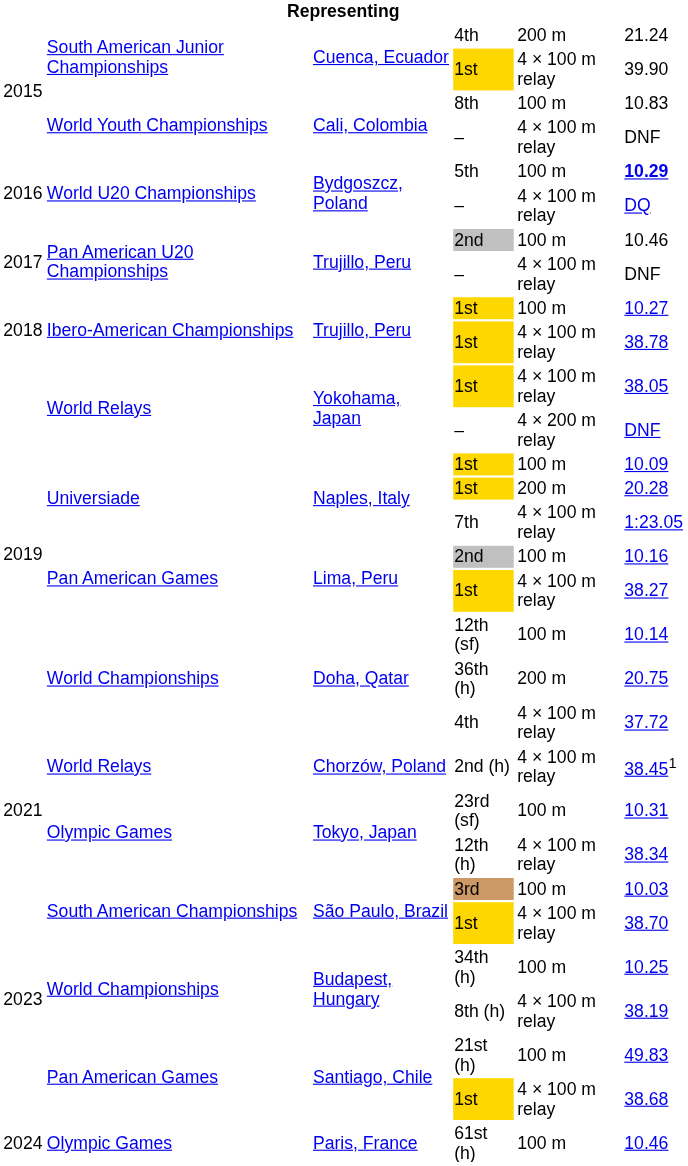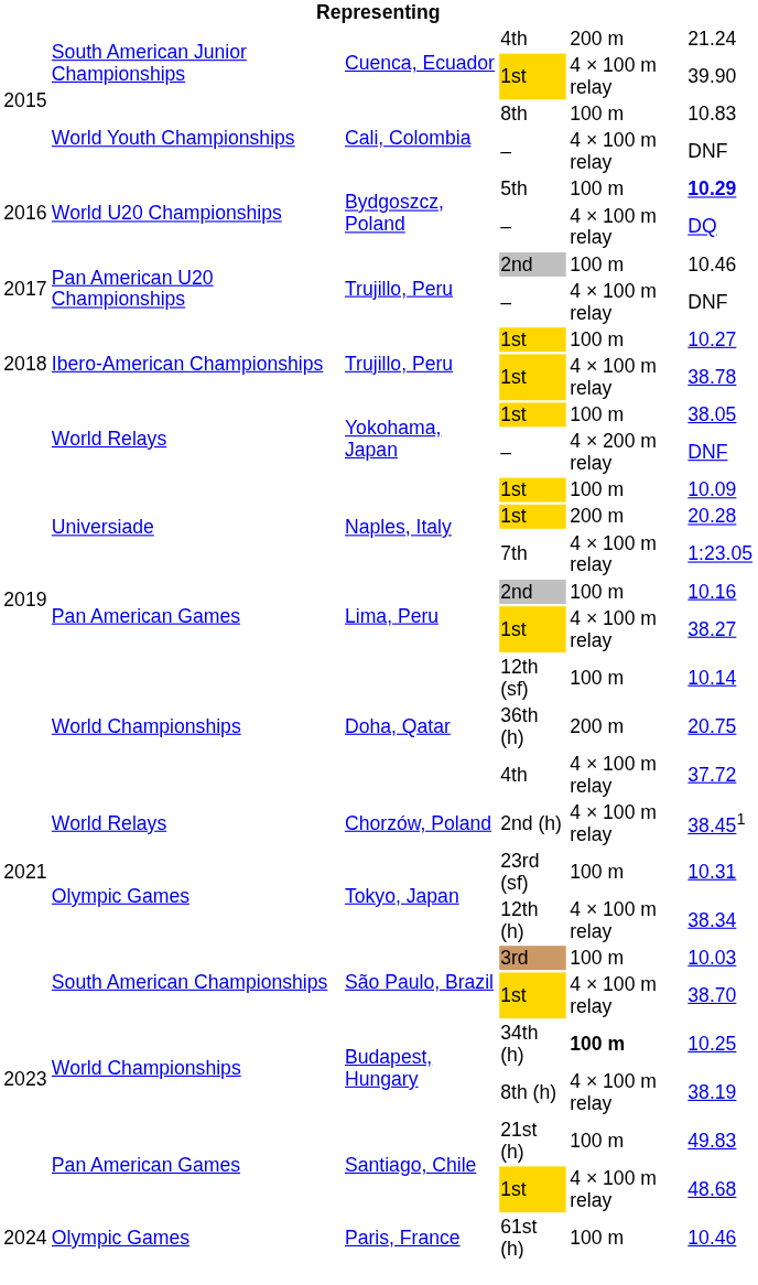 <table>
 <tr>
 <th colspan="6">Representing </th>
 </tr>
 <tr>
 <td rowspan=4>2015</td>
 <td rowspan=2><a href='#'>South American Junior Championships</a></td>
 <td rowspan=2><a href='#'>Cuenca, Ecuador</a></td>
 <td>4th</td>
 <td>200 m</td>
 <td>21.24</td>
 </tr>
 <tr>
 <td bgcolor=gold>1st</td>
 <td>4 × 100 m relay</td>
 <td>39.90</td>
 </tr>
 <tr>
 <td rowspan=2><a href='#'>World Youth Championships</a></td>
 <td rowspan=2><a href='#'>Cali, Colombia</a></td>
 <td>8th</td>
 <td>100 m</td>
 <td>10.83</td>
 </tr>
 <tr>
 <td>–</td>
 <td>4 × 100 m relay</td>
 <td>DNF</td>
 </tr>
 <tr>
 <td rowspan=2>2016</td>
 <td rowspan=2><a href='#'>World U20 Championships</a></td>
 <td rowspan=2><a href='#'>Bydgoszcz, Poland</a></td>
 <td>5th</td>
 <td>100 m</td>
 <td><strong><a href='#'>10.29</a></strong></td>
 </tr>
 <tr>
 <td>–</td>
 <td>4 × 100 m relay</td>
 <td><a href='#'>DQ</a></td>
 </tr>
 <tr>
 <td rowspan=2>2017</td>
 <td rowspan=2><a href='#'>Pan American U20 Championships</a></td>
 <td rowspan=2><a href='#'>Trujillo, Peru</a></td>
 <td bgcolor=silver>2nd</td>
 <td>100 m</td>
 <td>10.46</td>
 </tr>
 <tr>
 <td>–</td>
 <td>4 × 100 m relay</td>
 <td>DNF</td>
 </tr>
 <tr>
 <td rowspan=2>2018</td>
 <td rowspan=2><a href='#'>Ibero-American Championships</a></td>
 <td rowspan=2><a href='#'>Trujillo, Peru</a></td>
 <td bgcolor=gold>1st</td>
 <td>100 m</td>
 <td><a href='#'>10.27</a></td>
 </tr>
 <tr>
 <td bgcolor=gold>1st</td>
 <td>4 × 100 m relay</td>
 <td><a href='#'>38.78</a></td>
 </tr>
 <tr>
 <td rowspan=10>2019</td>
 <td rowspan=2><a href='#'>World Relays</a></td>
 <td rowspan=2><a href='#'>Yokohama, Japan</a></td>
 <td bgcolor=gold>1st</td>
-<td>4 × 100 m relay</td>
+<td>100 m</td>
 <td><a href='#'>38.05</a></td>
 </tr>
 <tr>
 <td>–</td>
 <td>4 × 200 m relay</td>
 <td><a href='#'>DNF</a></td>
 </tr>
 <tr>
 <td rowspan=3><a href='#'>Universiade</a></td>
 <td rowspan=3><a href='#'>Naples, Italy</a></td>
 <td bgcolor=gold>1st</td>
 <td>100 m</td>
 <td><a href='#'>10.09</a></td>
 </tr>
 <tr>
 <td bgcolor=gold>1st</td>
 <td>200 m</td>
 <td><a href='#'>20.28</a></td>
 </tr>
 <tr>
 <td>7th</td>
 <td>4 × 100 m relay</td>
 <td><a href='#'>1:23.05</a></td>
 </tr>
 <tr>
 <td rowspan=2><a href='#'>Pan American Games</a></td>
 <td rowspan=2><a href='#'>Lima, Peru</a></td>
 <td bgcolor=silver>2nd</td>
 <td>100 m</td>
 <td><a href='#'>10.16</a></td>
 </tr>
 <tr>
 <td bgcolor=gold>1st</td>
 <td>4 × 100 m relay</td>
 <td><a href='#'>38.27</a></td>
 </tr>
 <tr>
 <td rowspan=3><a href='#'>World Championships</a></td>
 <td rowspan=3><a href='#'>Doha, Qatar</a></td>
 <td>12th (sf)</td>
 <td>100 m</td>
 <td><a href='#'>10.14</a></td>
 </tr>
 <tr>
 <td>36th (h)</td>
 <td>200 m</td>
 <td><a href='#'>20.75</a></td>
 </tr>
 <tr>
 <td>4th</td>
 <td>4 × 100 m relay</td>
 <td><a href='#'>37.72</a></td>
 </tr>
 <tr>
 <td rowspan=3>2021</td>
 <td><a href='#'>World Relays</a></td>
 <td><a href='#'>Chorzów, Poland</a></td>
 <td>2nd (h)</td>
 <td>4 × 100 m relay</td>
 <td><a href='#'>38.45</a><sup>1</sup></td>
 </tr>
 <tr>
 <td rowspan=2><a href='#'>Olympic Games</a></td>
 <td rowspan=2><a href='#'>Tokyo, Japan</a></td>
 <td>23rd (sf)</td>
 <td>100 m</td>
 <td><a href='#'>10.31</a></td>
 </tr>
 <tr>
 <td>12th (h)</td>
 <td>4 × 100 m relay</td>
 <td><a href='#'>38.34</a></td>
 </tr>
 <tr>
 <td rowspan=6>2023</td>
 <td rowspan=2><a href='#'>South American Championships</a></td>
 <td rowspan=2><a href='#'>São Paulo, Brazil</a></td>
 <td bgcolor=cc9966>3rd</td>
 <td>100 m</td>
 <td><a href='#'>10.03</a></td>
 </tr>
 <tr>
 <td bgcolor=gold>1st</td>
 <td>4 × 100 m relay</td>
 <td><a href='#'>38.70</a></td>
 </tr>
 <tr>
 <td rowspan=2><a href='#'>World Championships</a></td>
 <td rowspan=2><a href='#'>Budapest, Hungary</a></td>
 <td>34th (h)</td>
-<td>100 m</td>
+<td><strong>100 m</strong></td>
 <td><a href='#'>10.25</a></td>
 </tr>
 <tr>
 <td>8th (h)</td>
 <td>4 × 100 m relay</td>
 <td><a href='#'>38.19</a></td>
 </tr>
 <tr>
 <td rowspan=2><a href='#'>Pan American Games</a></td>
 <td rowspan=2><a href='#'>Santiago, Chile</a></td>
 <td>21st (h)</td>
 <td>100 m</td>
 <td><a href='#'>49.83</a></td>
 </tr>
 <tr>
 <td bgcolor=gold>1st</td>
 <td>4 × 100 m relay</td>
-<td><a href='#'>38.68</a></td>
+<td><a href='#'>48.68</a></td>
 </tr>
 <tr>
 <td>2024</td>
 <td><a href='#'>Olympic Games</a></td>
 <td><a href='#'>Paris, France</a></td>
 <td>61st (h)</td>
 <td>100 m</td>
 <td><a href='#'>10.46</a></td>
 </tr>
 </table>
